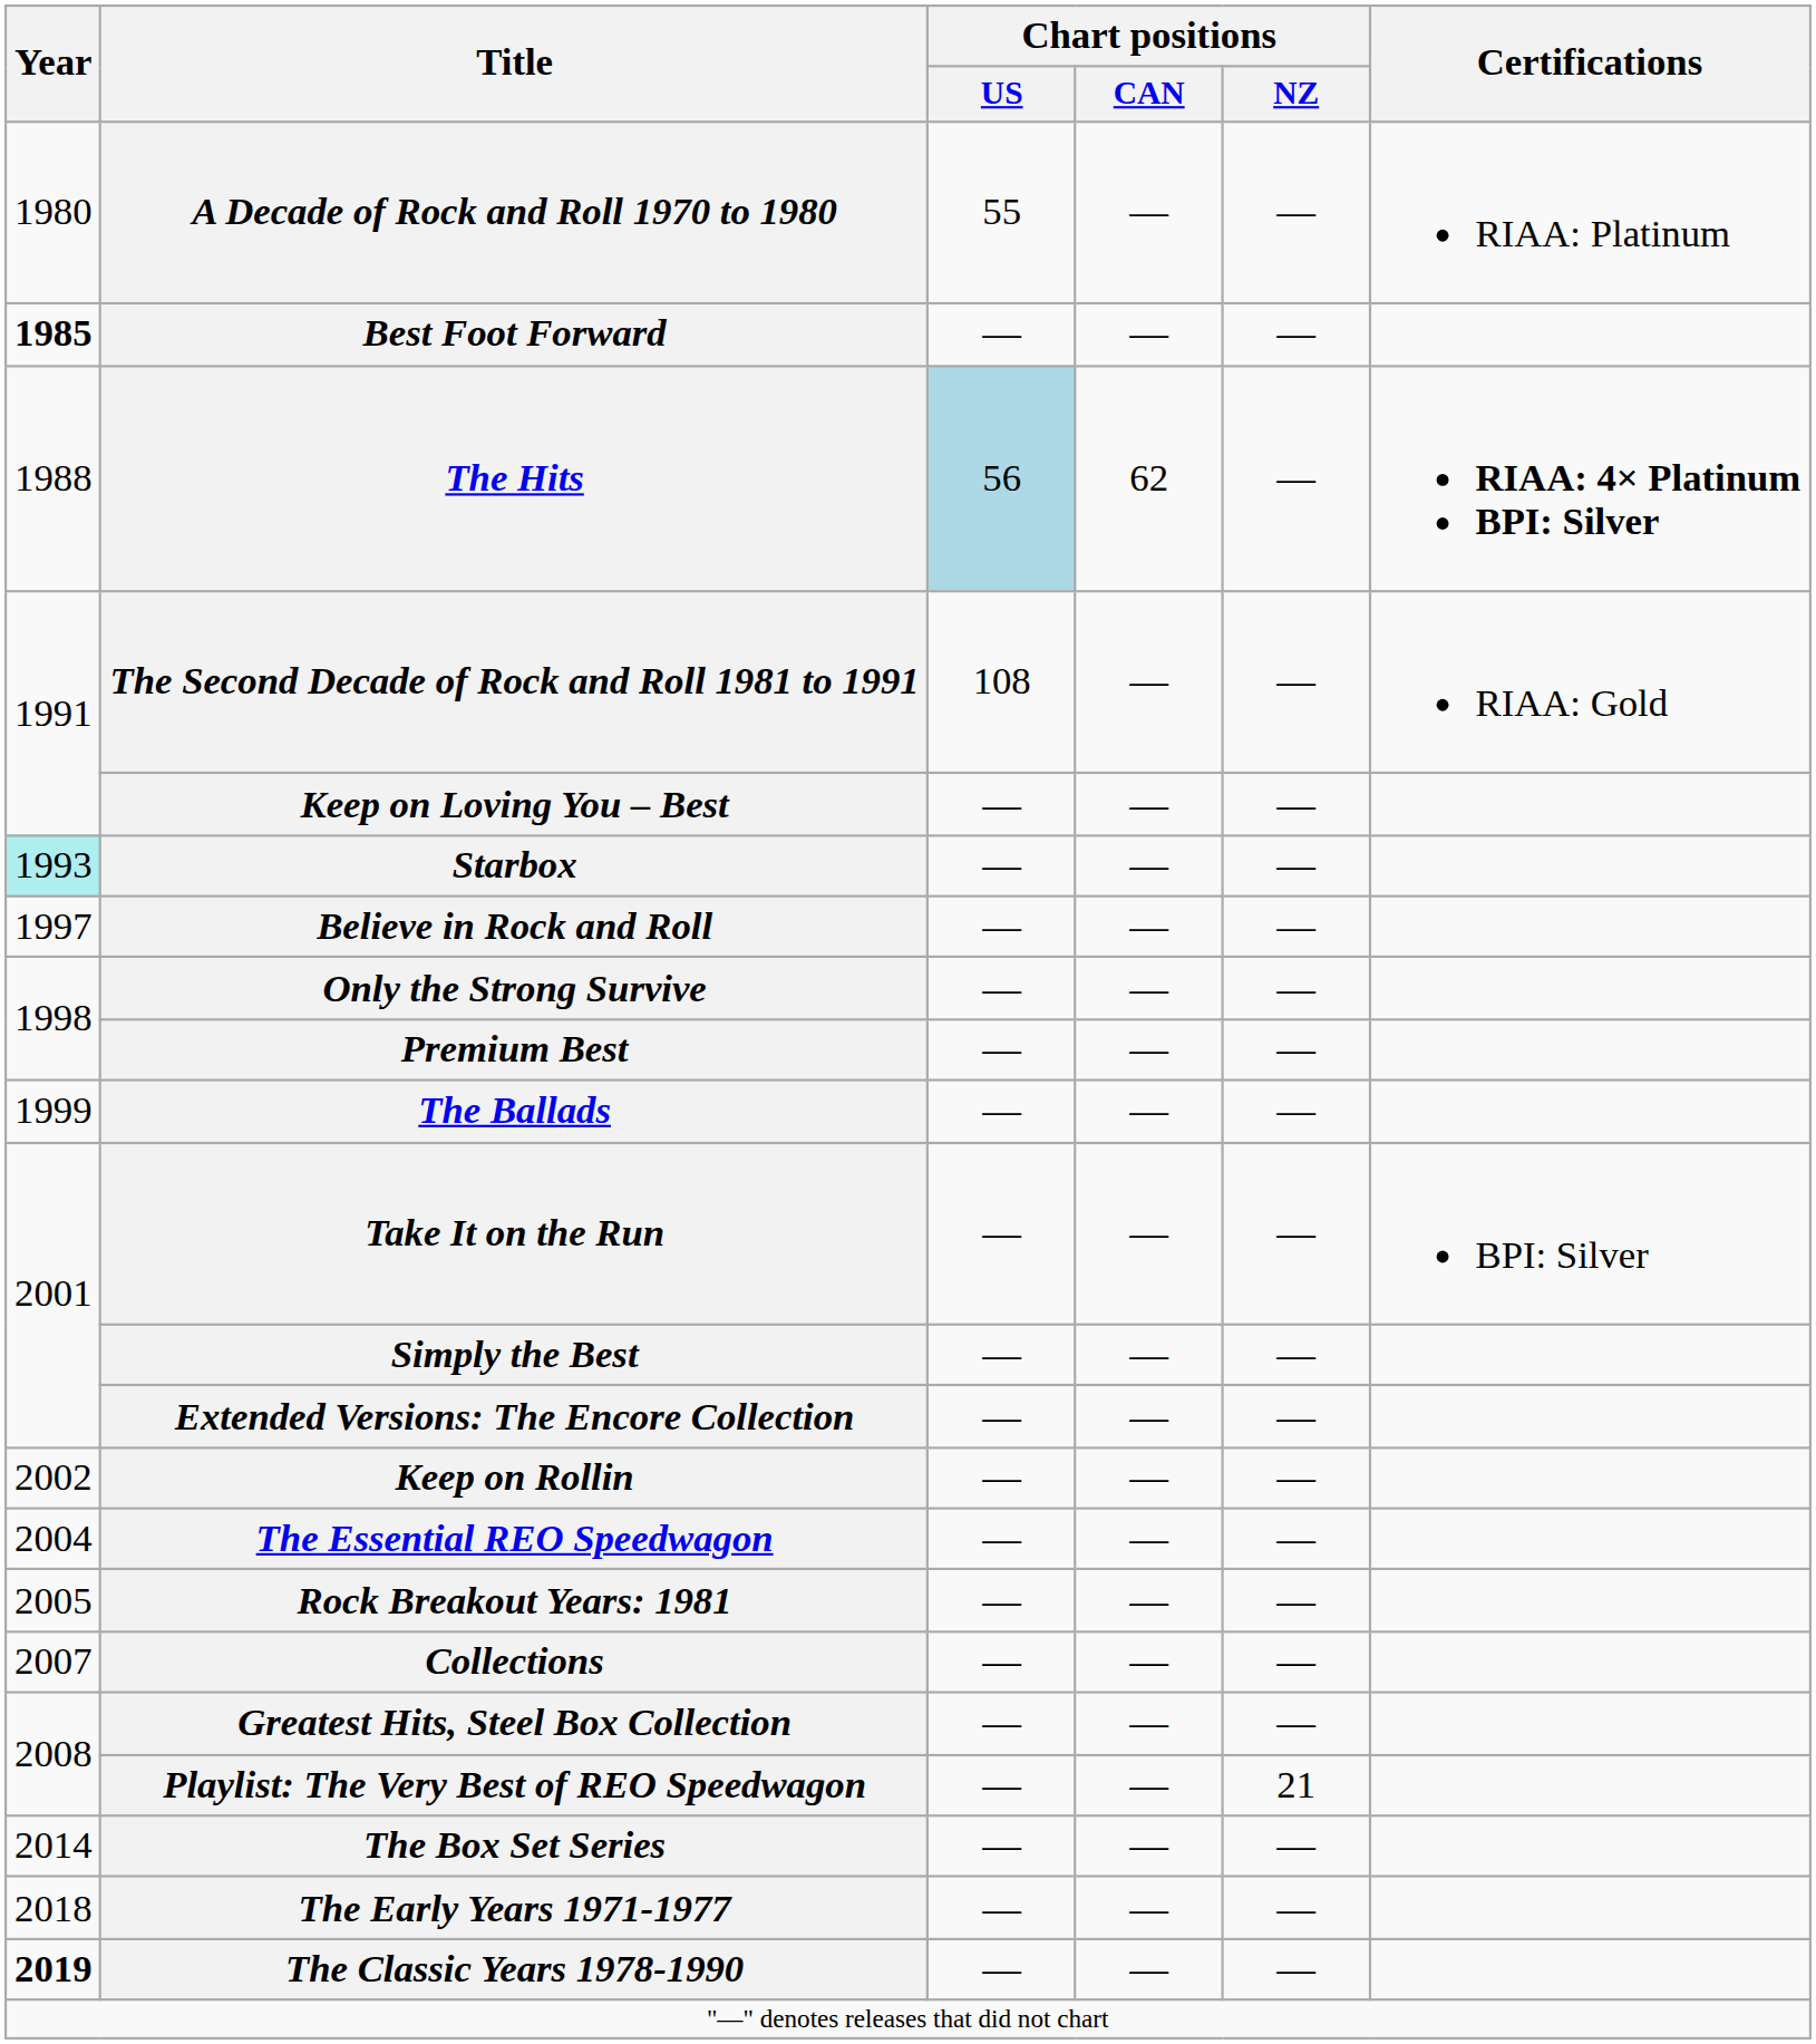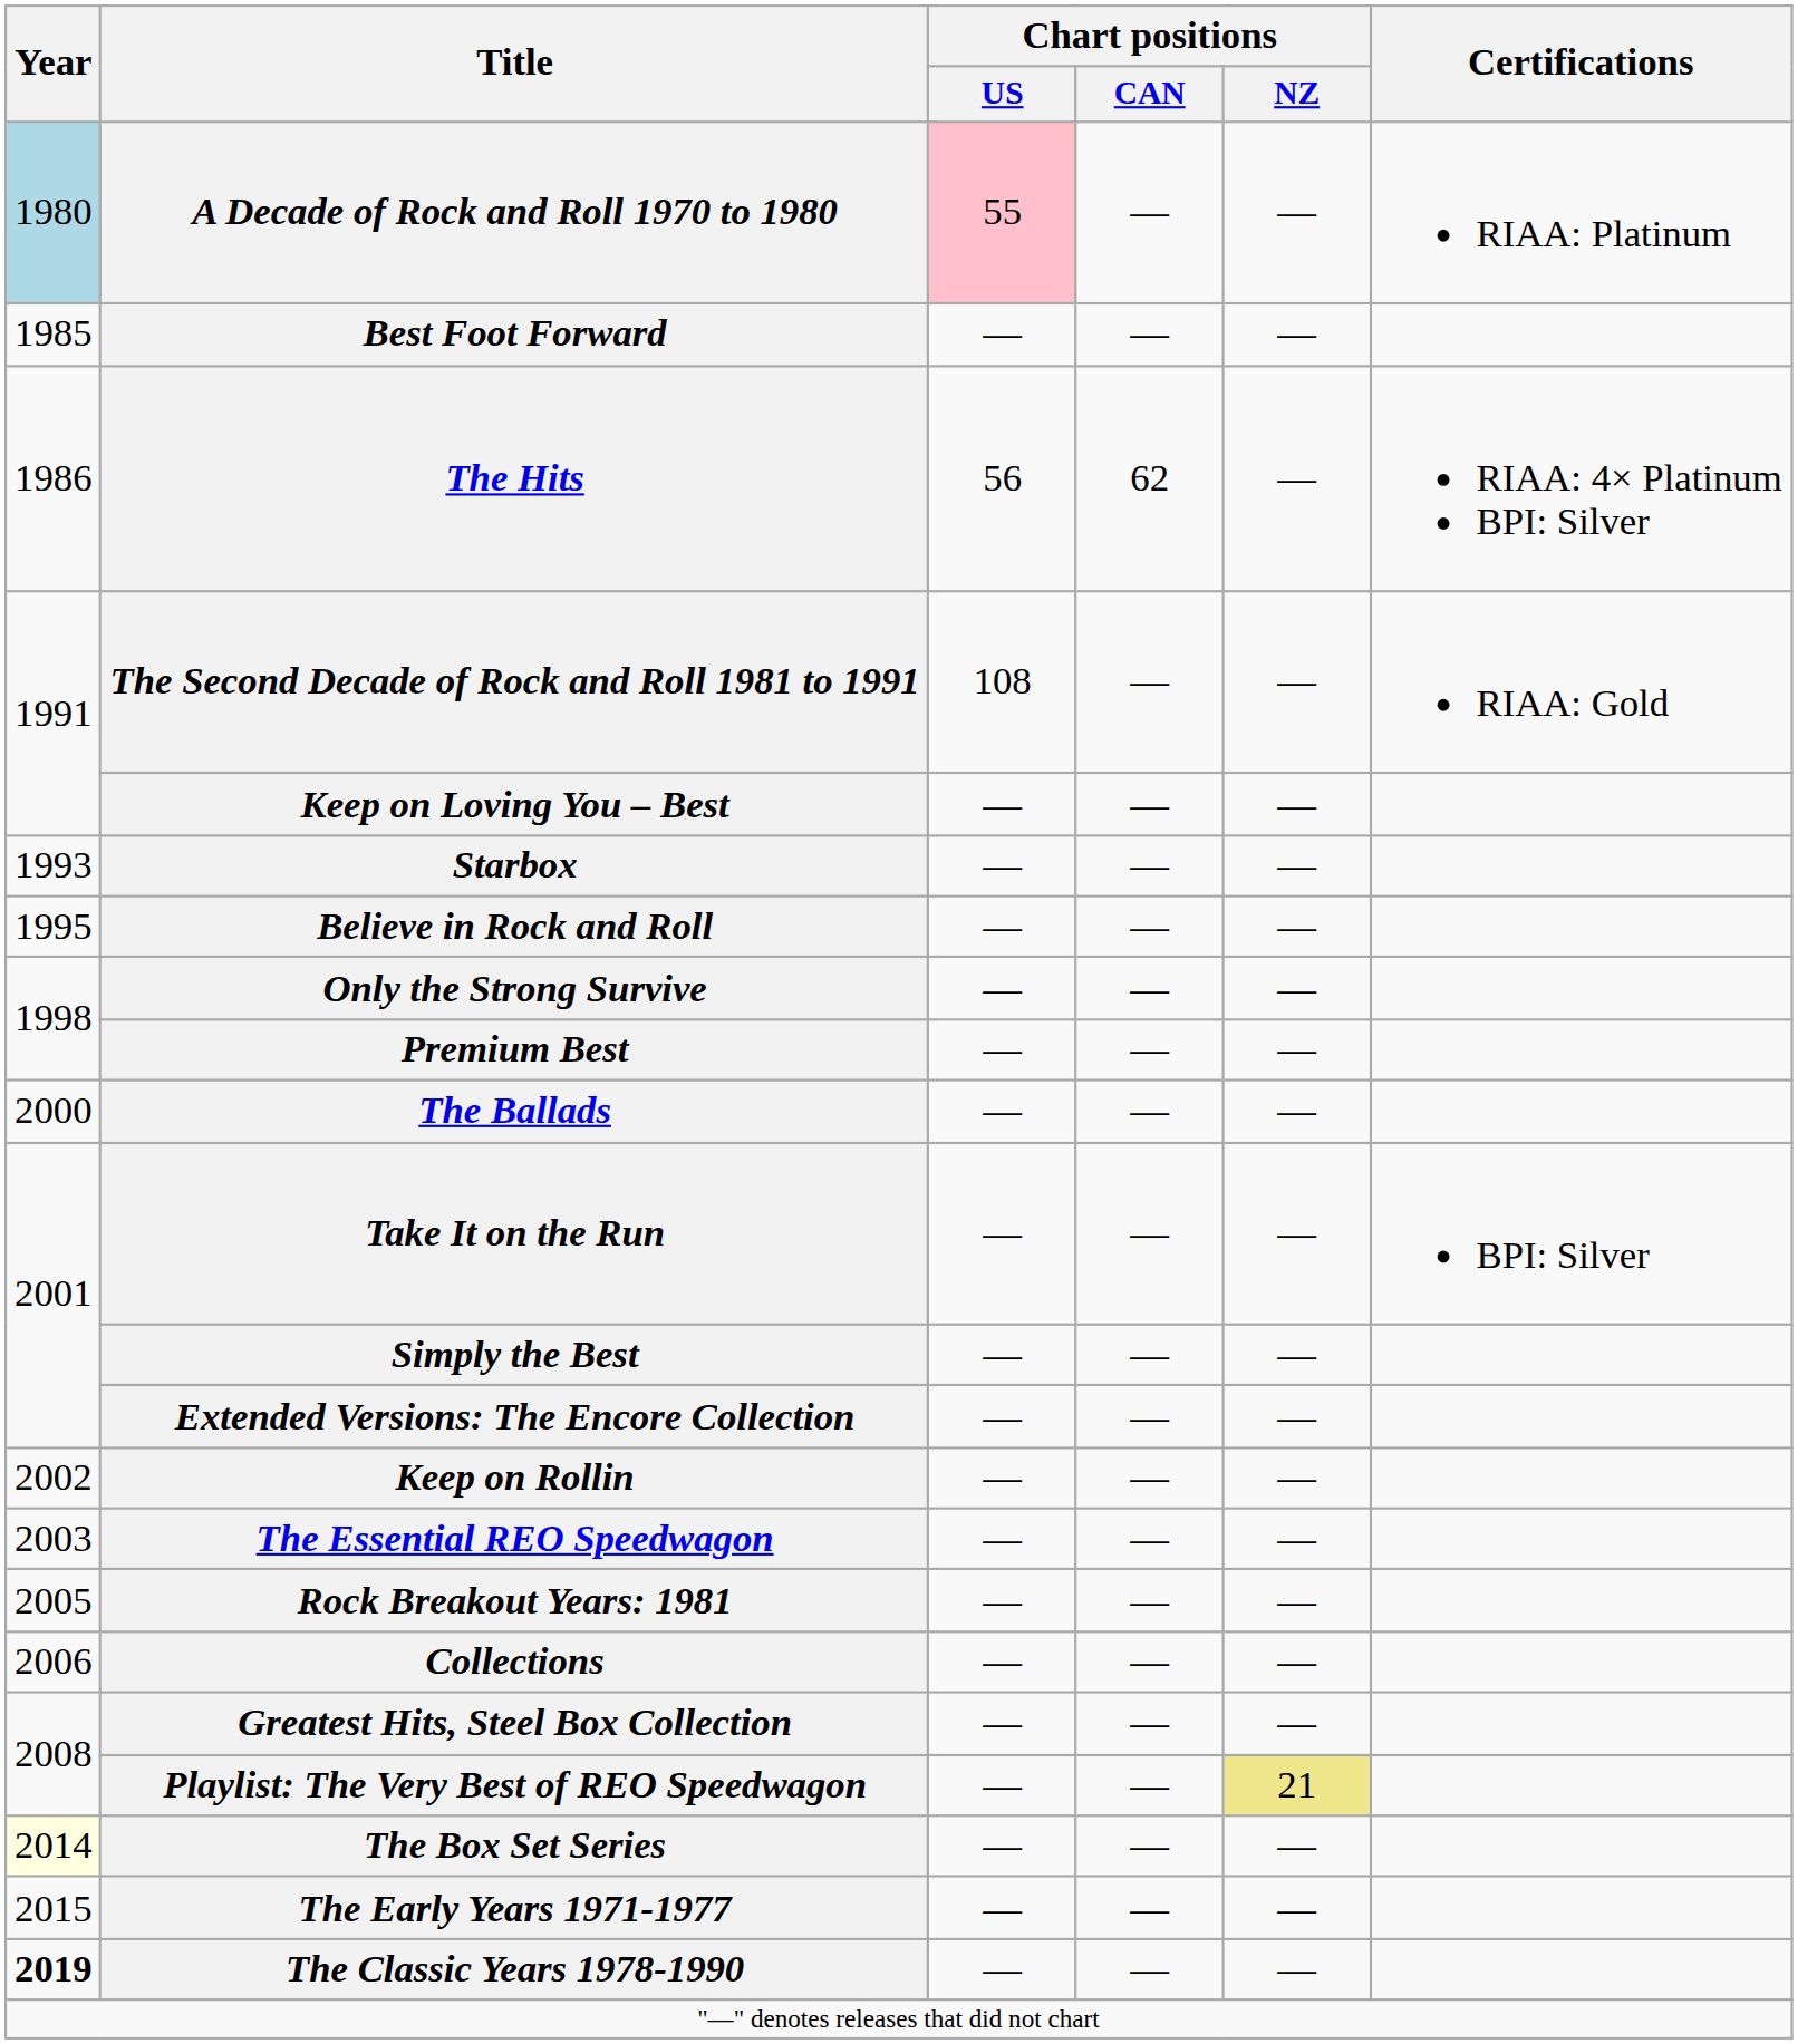 <table class="wikitable plainrowheaders">
 <tr>
 <th rowspan="2">Year</th>
 <th rowspan="2">Title</th>
 <th colspan="3">Chart positions</th>
 <th rowspan="2">Certifications</th>
 </tr>
 <tr>
 <th style="width:4em;font-size:85%"><a href='#'>US</a><br></th>
 <th style="width:4em;font-size:85%"><a href='#'>CAN</a><br></th>
 <th style="width:4em;font-size:85%"><a href='#'>NZ</a><br></th>
 </tr>
 <tr>
-<td>1980</td>
+<td style="background: lightblue;">1980</td>
 <th scope="row"><em>A Decade of Rock and Roll 1970 to 1980</em></th>
-<td style="text-align:center;">55</td>
+<td style="background: pink; text-align:center;">55</td>
 <td style="text-align:center;">—</td>
 <td style="text-align:center;">—</td>
 <td><br><ul><li>RIAA: Platinum</li></ul></td>
 </tr>
 <tr>
-<td><strong>1985</strong></td>
+<td>1985</td>
 <th scope="row"><em>Best Foot Forward</em></th>
 <td style="text-align:center;">—</td>
 <td style="text-align:center;">—</td>
 <td style="text-align:center;">—</td>
 <td></td>
 </tr>
 <tr>
-<td>1988</td>
+<td>1986</td>
 <th scope="row"><em><a href='#'>The Hits</a></em></th>
-<td style="background: lightblue; text-align:center;">56</td>
+<td style="text-align:center;">56</td>
 <td style="text-align:center;">62</td>
 <td style="text-align:center;">—</td>
-<td><strong><br><ul><li>RIAA: 4× Platinum</li><li>BPI: Silver</li></ul></strong></td>
+<td><br><ul><li>RIAA: 4× Platinum</li><li>BPI: Silver</li></ul></td>
 </tr>
 <tr>
 <td rowspan="2">1991</td>
 <th scope="row"><em>The Second Decade of Rock and Roll 1981 to 1991</em></th>
 <td style="text-align:center;">108</td>
 <td style="text-align:center;">—</td>
 <td style="text-align:center;">—</td>
 <td><br><ul><li>RIAA: Gold</li></ul></td>
 </tr>
 <tr>
 <th scope="row"><em>Keep on Loving You – Best</em></th>
 <td style="text-align:center;">—</td>
 <td style="text-align:center;">—</td>
 <td style="text-align:center;">—</td>
 <td></td>
 </tr>
 <tr>
-<td style="background: paleturquoise;">1993</td>
+<td>1993</td>
 <th scope="row"><em>Starbox</em></th>
 <td style="text-align:center;">—</td>
 <td style="text-align:center;">—</td>
 <td style="text-align:center;">—</td>
 <td></td>
 </tr>
 <tr>
-<td>1997</td>
+<td>1995</td>
 <th scope="row"><em>Believe in Rock and Roll</em></th>
 <td style="text-align:center;">—</td>
 <td style="text-align:center;">—</td>
 <td style="text-align:center;">—</td>
 <td></td>
 </tr>
 <tr>
 <td rowspan="2">1998</td>
 <th scope="row"><em>Only the Strong Survive</em></th>
 <td style="text-align:center;">—</td>
 <td style="text-align:center;">—</td>
 <td style="text-align:center;">—</td>
 <td></td>
 </tr>
 <tr>
 <th scope="row"><em>Premium Best</em></th>
 <td style="text-align:center;">—</td>
 <td style="text-align:center;">—</td>
 <td style="text-align:center;">—</td>
 <td></td>
 </tr>
 <tr>
-<td>1999</td>
+<td>2000</td>
 <th scope="row"><em><a href='#'>The Ballads</a></em></th>
 <td style="text-align:center;">—</td>
 <td style="text-align:center;">—</td>
 <td style="text-align:center;">—</td>
 <td></td>
 </tr>
 <tr>
 <td rowspan="3">2001</td>
 <th scope="row"><em>Take It on the Run</em></th>
 <td style="text-align:center;">—</td>
 <td style="text-align:center;">—</td>
 <td style="text-align:center;">—</td>
 <td><br><ul><li>BPI: Silver</li></ul></td>
 </tr>
 <tr>
 <th scope="row"><em>Simply the Best</em></th>
 <td style="text-align:center;">—</td>
 <td style="text-align:center;">—</td>
 <td style="text-align:center;">—</td>
 <td></td>
 </tr>
 <tr>
 <th scope="row"><em>Extended Versions: The Encore Collection</em></th>
 <td style="text-align:center;">—</td>
 <td style="text-align:center;">—</td>
 <td style="text-align:center;">—</td>
 <td></td>
 </tr>
 <tr>
 <td>2002</td>
 <th scope="row"><em>Keep on Rollin</em></th>
 <td style="text-align:center;">—</td>
 <td style="text-align:center;">—</td>
 <td style="text-align:center;">—</td>
 <td></td>
 </tr>
 <tr>
-<td>2004</td>
+<td>2003</td>
 <th scope="row"><em><a href='#'>The Essential REO Speedwagon</a></em></th>
 <td style="text-align:center;">—</td>
 <td style="text-align:center;">—</td>
 <td style="text-align:center;">—</td>
 <td></td>
 </tr>
 <tr>
 <td>2005</td>
 <th scope="row"><em>Rock Breakout Years: 1981</em></th>
 <td style="text-align:center;">—</td>
 <td style="text-align:center;">—</td>
 <td style="text-align:center;">—</td>
 <td></td>
 </tr>
 <tr>
-<td>2007</td>
+<td>2006</td>
 <th scope="row"><em>Collections</em></th>
 <td style="text-align:center;">—</td>
 <td style="text-align:center;">—</td>
 <td style="text-align:center;">—</td>
 <td></td>
 </tr>
 <tr>
 <td rowspan="2">2008</td>
 <th scope="row"><em>Greatest Hits, Steel Box Collection</em></th>
 <td style="text-align:center;">—</td>
 <td style="text-align:center;">—</td>
 <td style="text-align:center;">—</td>
 <td></td>
 </tr>
 <tr>
 <th scope="row"><em>Playlist: The Very Best of REO Speedwagon</em></th>
 <td style="text-align:center;">—</td>
 <td style="text-align:center;">—</td>
-<td style="text-align:center;">21</td>
+<td style="background: khaki; text-align:center;">21</td>
 <td></td>
 </tr>
 <tr>
-<td>2014</td>
+<td style="background: lightyellow;">2014</td>
 <th scope="row"><em>The Box Set Series</em></th>
 <td style="text-align:center;">—</td>
 <td style="text-align:center;">—</td>
 <td style="text-align:center;">—</td>
 <td></td>
 </tr>
 <tr>
-<td>2018</td>
+<td>2015</td>
 <th scope="row"><em>The Early Years 1971-1977</em></th>
 <td style="text-align:center;">—</td>
 <td style="text-align:center;">—</td>
 <td style="text-align:center;">—</td>
 <td></td>
 </tr>
 <tr>
 <td><strong>2019</strong></td>
 <th scope="row"><em>The Classic Years 1978-1990</em></th>
 <td style="text-align:center;">—</td>
 <td style="text-align:center;">—</td>
 <td style="text-align:center;">—</td>
 <td></td>
 </tr>
 <tr>
 <td colspan="7" style="text-align:center; font-size:8pt;">"—" denotes releases that did not chart</td>
 </tr>
 </table>
